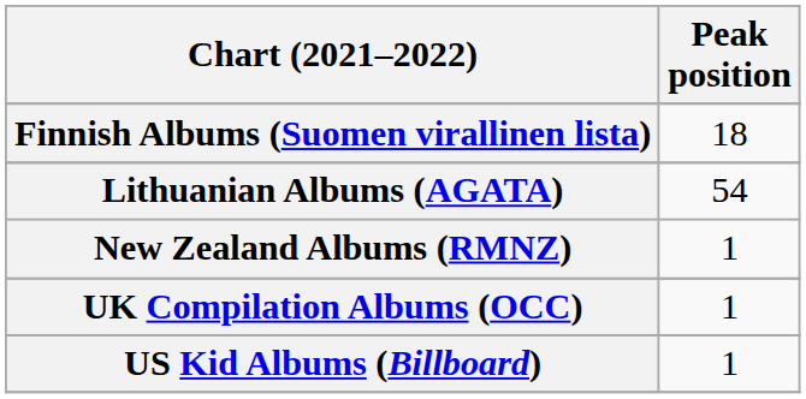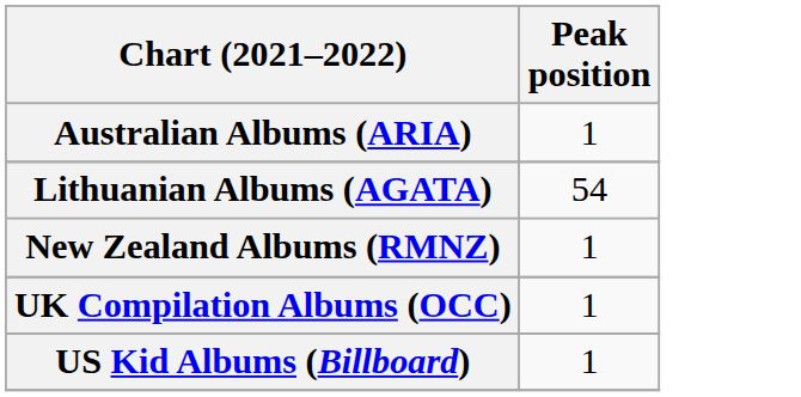 <table class="wikitable sortable plainrowheaders" style="text-align:center">
 <tr>
 <th scope="col">Chart (2021–2022)</th>
 <th scope="col">Peak<br>position</th>
+</tr>
+<tr>
+<th scope="row">Australian Albums (<a href='#'>ARIA</a>)</th>
+<td>1</td>
 </tr>
 <tr>
 </tr>
 <tr>
 </tr>
 <tr>
 </tr>
 <tr>
 </tr>
 <tr>
 </tr>
 <tr>
-</tr>
-<tr>
-<th scope="row">Finnish Albums (<a href='#'>Suomen virallinen lista</a>)</th>
-<td>18</td>
 </tr>
 <tr>
 </tr>
 <tr>
 </tr>
 <tr>
 </tr>
 <tr>
 <th scope="row">Lithuanian Albums (<a href='#'>AGATA</a>)</th>
 <td>54</td>
 </tr>
 <tr>
 <th scope="row">New Zealand Albums (<a href='#'>RMNZ</a>)</th>
 <td>1</td>
 </tr>
 <tr>
 </tr>
 <tr>
 </tr>
 <tr>
 </tr>
 <tr>
 <th scope="row">UK <a href='#'>Compilation Albums</a> (<a href='#'>OCC</a>)</th>
 <td>1</td>
 </tr>
 <tr>
 </tr>
 <tr>
 </tr>
 <tr>
 <th scope="row">US <a href='#'>Kid Albums</a> (<em><a href='#'>Billboard</a></em>)</th>
 <td>1</td>
 </tr>
 <tr>
 </tr>
 </table>
